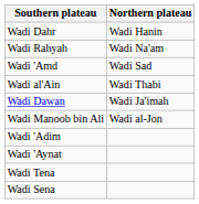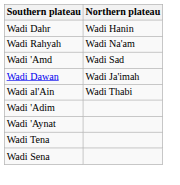 <table class="wikitable sortable">
 <tr>
 <th>Southern plateau</th>
 <th>Northern plateau</th>
 </tr>
 <tr>
 <td>Wadi Dahr</td>
 <td>Wadi Hanin</td>
 </tr>
 <tr>
 <td>Wadi Rahyah</td>
 <td>Wadi Na'am</td>
 </tr>
 <tr>
 <td>Wadi 'Amd</td>
 <td>Wadi Sad</td>
 </tr>
 <tr>
-<td>Wadi al'Ain</td>
-<td>Wadi Thabi</td>
-</tr>
-<tr>
 <td><a href='#'>Wadi Dawan</a></td>
 <td>Wadi Ja'imah</td>
 </tr>
 <tr>
-<td>Wadi Manoob bin Ali</td>
-<td>Wadi al-Jon</td>
+<td>Wadi al'Ain</td>
+<td>Wadi Thabi</td>
 </tr>
 <tr>
 <td>Wadi 'Adim</td>
 <td></td>
 </tr>
 <tr>
 <td>Wadi 'Aynat</td>
 <td></td>
 </tr>
 <tr>
 <td>Wadi Tena</td>
 <td></td>
 </tr>
 <tr>
 <td>Wadi Sena</td>
 <td></td>
 </tr>
 </table>
